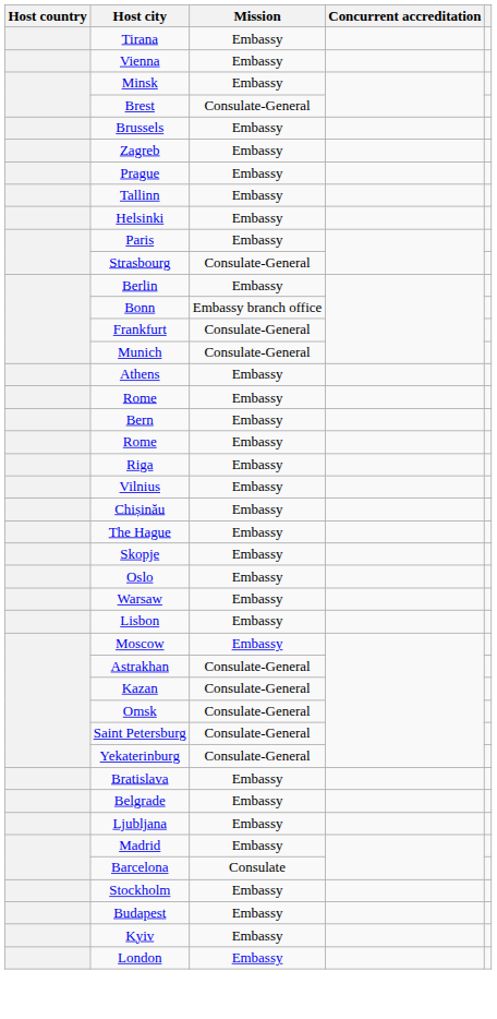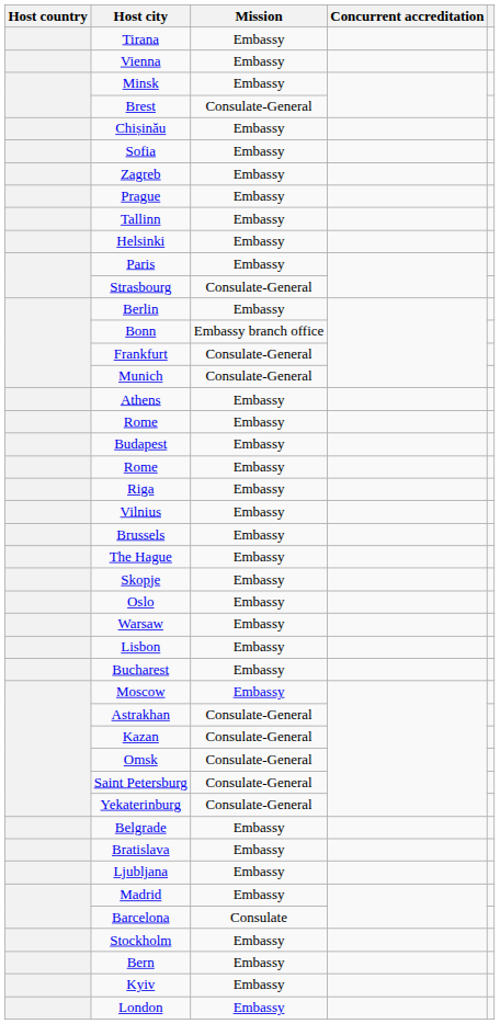 <table class="wikitable plainrowheaders" style="text-align:center;">
 <tr>
 <th scope="col">Host country</th>
 <th scope="col">Host city</th>
 <th scope="col">Mission</th>
 <th scope="col">Concurrent accreditation</th>
 <th scope="col"></th>
 </tr>
 <tr>
 <th scope="row"></th>
 <td><a href='#'>Tirana</a></td>
 <td>Embassy</td>
 <td></td>
 <td></td>
 </tr>
 <tr>
 <th scope="row"></th>
 <td><a href='#'>Vienna</a></td>
 <td>Embassy</td>
 <td></td>
 <td></td>
 </tr>
 <tr>
 <th scope="row" rowspan="2"></th>
 <td><a href='#'>Minsk</a></td>
 <td>Embassy</td>
 <td rowspan="2"></td>
 <td></td>
 </tr>
 <tr>
 <td><a href='#'>Brest</a></td>
 <td>Consulate-General</td>
 <td></td>
 </tr>
 <tr>
 <th scope="row"></th>
-<td><a href='#'>Brussels</a></td>
+<td><a href='#'>Chișinău</a></td>
+<td>Embassy</td>
+<td></td>
+<td></td>
+</tr>
+<tr>
+<th scope="row"></th>
+<td><a href='#'>Sofia</a></td>
 <td>Embassy</td>
 <td></td>
 <td></td>
 </tr>
 <tr>
 <th scope="row"></th>
 <td><a href='#'>Zagreb</a></td>
 <td>Embassy</td>
 <td></td>
 <td></td>
 </tr>
 <tr>
 <th scope="row"></th>
 <td><a href='#'>Prague</a></td>
 <td>Embassy</td>
 <td></td>
 <td></td>
 </tr>
 <tr>
 <th scope="row"></th>
 <td><a href='#'>Tallinn</a></td>
 <td>Embassy</td>
 <td></td>
 <td></td>
 </tr>
 <tr>
 <th scope="row"></th>
 <td><a href='#'>Helsinki</a></td>
 <td>Embassy</td>
 <td></td>
 <td></td>
 </tr>
 <tr>
 <th scope="row" rowspan="2"></th>
 <td><a href='#'>Paris</a></td>
 <td>Embassy</td>
 <td rowspan="2"></td>
 <td></td>
 </tr>
 <tr>
 <td><a href='#'>Strasbourg</a></td>
 <td>Consulate-General</td>
 <td></td>
 </tr>
 <tr>
 <th scope="row" rowspan="4"></th>
 <td><a href='#'>Berlin</a></td>
 <td>Embassy</td>
 <td rowspan="4"></td>
 <td></td>
 </tr>
 <tr>
 <td><a href='#'>Bonn</a></td>
 <td>Embassy branch office</td>
 <td></td>
 </tr>
 <tr>
 <td><a href='#'>Frankfurt</a></td>
 <td>Consulate-General</td>
 <td></td>
 </tr>
 <tr>
 <td><a href='#'>Munich</a></td>
 <td>Consulate-General</td>
 <td></td>
 </tr>
 <tr>
 <th scope="row"></th>
 <td><a href='#'>Athens</a></td>
 <td>Embassy</td>
 <td></td>
 <td></td>
 </tr>
 <tr>
 <th scope="row"></th>
 <td><a href='#'>Rome</a></td>
 <td>Embassy</td>
 <td></td>
 <td></td>
 </tr>
 <tr>
 <th scope="row"></th>
-<td><a href='#'>Bern</a></td>
+<td><a href='#'>Budapest</a></td>
 <td>Embassy</td>
 <td></td>
 <td></td>
 </tr>
 <tr>
 <th scope="row"></th>
 <td><a href='#'>Rome</a></td>
 <td>Embassy</td>
 <td></td>
 <td></td>
 </tr>
 <tr>
 <th scope="row"></th>
 <td><a href='#'>Riga</a></td>
 <td>Embassy</td>
 <td></td>
 <td></td>
 </tr>
 <tr>
 <th scope="row"></th>
 <td><a href='#'>Vilnius</a></td>
 <td>Embassy</td>
 <td></td>
 <td></td>
 </tr>
 <tr>
 <th scope="row"></th>
-<td><a href='#'>Chișinău</a></td>
+<td><a href='#'>Brussels</a></td>
 <td>Embassy</td>
 <td></td>
 <td></td>
 </tr>
 <tr>
 <th scope="row"></th>
 <td><a href='#'>The Hague</a></td>
 <td>Embassy</td>
 <td></td>
 <td></td>
 </tr>
 <tr>
 <th scope="row"></th>
 <td><a href='#'>Skopje</a></td>
 <td>Embassy</td>
 <td></td>
 <td></td>
 </tr>
 <tr>
 <th scope="row"></th>
 <td><a href='#'>Oslo</a></td>
 <td>Embassy</td>
 <td></td>
 <td></td>
 </tr>
 <tr>
 <th scope="row"></th>
 <td><a href='#'>Warsaw</a></td>
 <td>Embassy</td>
 <td></td>
 <td></td>
 </tr>
 <tr>
 <th scope="row"></th>
 <td><a href='#'>Lisbon</a></td>
 <td>Embassy</td>
 <td></td>
 <td></td>
 </tr>
 <tr>
+<th scope="row"></th>
+<td><a href='#'>Bucharest</a></td>
+<td>Embassy</td>
+<td></td>
+<td></td>
+</tr>
+<tr>
 <th scope="row" rowspan="6"></th>
 <td><a href='#'>Moscow</a></td>
 <td><a href='#'>Embassy</a></td>
 <td rowspan="6"></td>
 <td></td>
 </tr>
 <tr>
 <td><a href='#'>Astrakhan</a></td>
 <td>Consulate-General</td>
 <td></td>
 </tr>
 <tr>
 <td><a href='#'>Kazan</a></td>
 <td>Consulate-General</td>
 <td></td>
 </tr>
 <tr>
 <td><a href='#'>Omsk</a></td>
 <td>Consulate-General</td>
 <td></td>
 </tr>
 <tr>
 <td><a href='#'>Saint Petersburg</a></td>
 <td>Consulate-General</td>
 <td></td>
 </tr>
 <tr>
 <td><a href='#'>Yekaterinburg</a></td>
 <td>Consulate-General</td>
 <td></td>
 </tr>
 <tr>
 <th scope="row"></th>
-<td><a href='#'>Bratislava</a></td>
+<td><a href='#'>Belgrade</a></td>
 <td>Embassy</td>
 <td></td>
 <td></td>
 </tr>
 <tr>
 <th scope="row"></th>
-<td><a href='#'>Belgrade</a></td>
+<td><a href='#'>Bratislava</a></td>
 <td>Embassy</td>
 <td></td>
 <td></td>
 </tr>
 <tr>
 <th scope="row"></th>
 <td><a href='#'>Ljubljana</a></td>
 <td>Embassy</td>
 <td></td>
 <td></td>
 </tr>
 <tr>
 <th scope="row" rowspan="2"></th>
 <td><a href='#'>Madrid</a></td>
 <td>Embassy</td>
 <td rowspan="2"></td>
 <td></td>
 </tr>
 <tr>
 <td><a href='#'>Barcelona</a></td>
 <td>Consulate</td>
 <td></td>
 </tr>
 <tr>
 <th scope="row"></th>
 <td><a href='#'>Stockholm</a></td>
 <td>Embassy</td>
 <td></td>
 <td></td>
 </tr>
 <tr>
 <th scope="row"></th>
-<td><a href='#'>Budapest</a></td>
+<td><a href='#'>Bern</a></td>
 <td>Embassy</td>
 <td></td>
 <td></td>
 </tr>
 <tr>
 <th scope="row"></th>
 <td><a href='#'>Kyiv</a></td>
 <td>Embassy</td>
 <td></td>
 <td></td>
 </tr>
 <tr>
 <th scope="row"></th>
 <td><a href='#'>London</a></td>
 <td><a href='#'>Embassy</a></td>
 <td></td>
 <td></td>
 </tr>
 </table>
